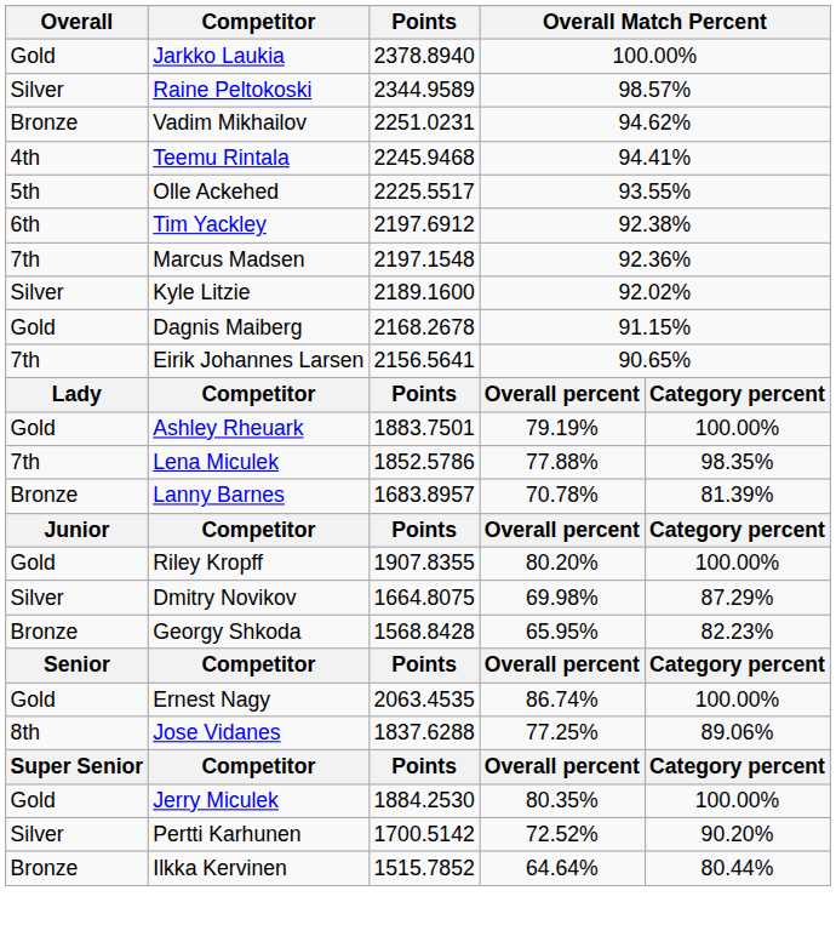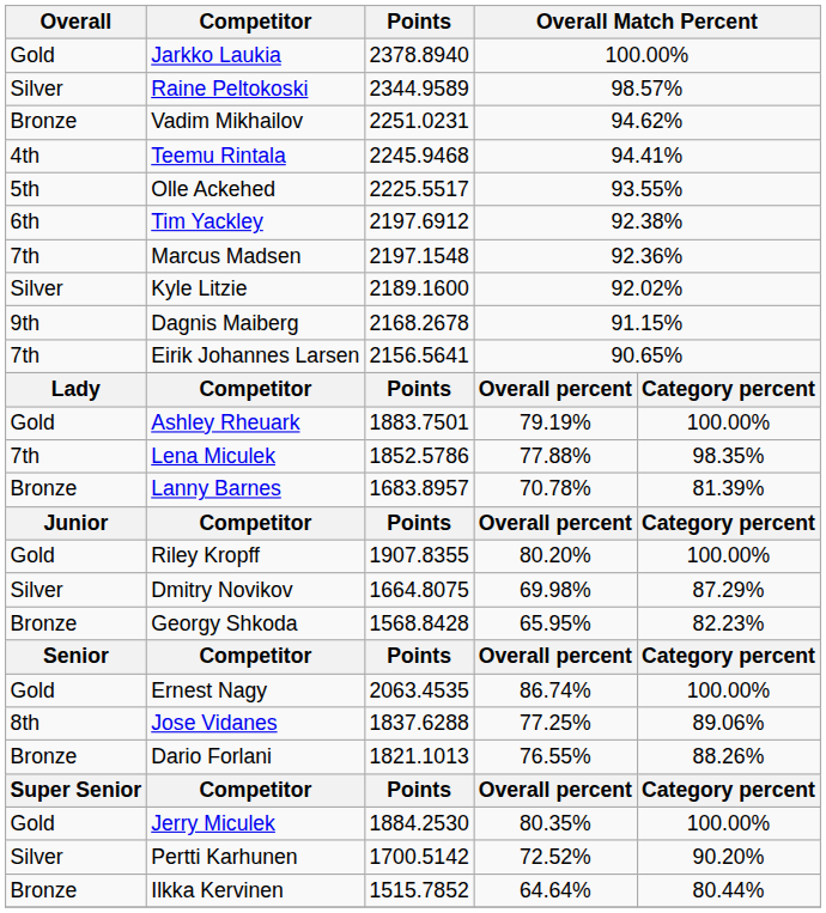 <table class="wikitable" style="text-align: left;">
 <tr>
 <th>Overall</th>
 <th>Competitor</th>
 <th>Points</th>
 <th colspan="2">Overall Match Percent</th>
 </tr>
 <tr>
 <td> Gold</td>
 <td> <a href='#'>Jarkko Laukia</a></td>
 <td>2378.8940</td>
 <td colspan="2" style="text-align: center;">100.00%</td>
 </tr>
 <tr>
 <td> Silver</td>
 <td> <a href='#'>Raine Peltokoski</a></td>
 <td>2344.9589</td>
 <td colspan="2" style="text-align: center;">98.57%</td>
 </tr>
 <tr>
 <td> Bronze</td>
 <td> Vadim Mikhailov</td>
 <td>2251.0231</td>
 <td colspan="2" style="text-align: center;">94.62%</td>
 </tr>
 <tr>
 <td>4th</td>
 <td> <a href='#'>Teemu Rintala</a></td>
 <td>2245.9468</td>
 <td colspan="2" style="text-align: center;">94.41%</td>
 </tr>
 <tr>
 <td>5th</td>
 <td> Olle Ackehed</td>
 <td>2225.5517</td>
 <td colspan="2" style="text-align: center;">93.55%</td>
 </tr>
 <tr>
 <td>6th</td>
 <td> <a href='#'>Tim Yackley</a></td>
 <td>2197.6912</td>
 <td colspan="2" style="text-align: center;">92.38%</td>
 </tr>
 <tr>
 <td>7th</td>
 <td> Marcus Madsen</td>
 <td>2197.1548</td>
 <td colspan="2" style="text-align: center;">92.36%</td>
 </tr>
 <tr>
 <td> Silver</td>
 <td> Kyle Litzie</td>
 <td>2189.1600</td>
 <td colspan="2" style="text-align: center;">92.02%</td>
 </tr>
 <tr>
-<td> Gold</td>
+<td>9th</td>
 <td> Dagnis Maiberg</td>
 <td>2168.2678</td>
 <td colspan="2" style="text-align: center;">91.15%</td>
 </tr>
 <tr>
 <td>7th</td>
 <td> Eirik Johannes Larsen</td>
 <td>2156.5641</td>
 <td colspan="2" style="text-align: center;">90.65%</td>
 </tr>
 <tr>
 <th>Lady</th>
 <th>Competitor</th>
 <th>Points</th>
 <th>Overall percent</th>
 <th>Category percent</th>
 </tr>
 <tr>
 <td> Gold</td>
 <td> <a href='#'>Ashley Rheuark</a></td>
 <td>1883.7501</td>
 <td style="text-align: center;">79.19%</td>
 <td style="text-align: center;">100.00%</td>
 </tr>
 <tr>
 <td>7th</td>
 <td> <a href='#'>Lena Miculek</a></td>
 <td>1852.5786</td>
 <td style="text-align: center;">77.88%</td>
 <td style="text-align: center;">98.35%</td>
 </tr>
 <tr>
 <td> Bronze</td>
 <td> <a href='#'>Lanny Barnes</a></td>
 <td>1683.8957</td>
 <td style="text-align: center;">70.78%</td>
 <td style="text-align: center;">81.39%</td>
 </tr>
 <tr>
 <th>Junior</th>
 <th>Competitor</th>
 <th>Points</th>
 <th>Overall percent</th>
 <th>Category percent</th>
 </tr>
 <tr>
 <td> Gold</td>
 <td> Riley Kropff</td>
 <td>1907.8355</td>
 <td style="text-align: center;">80.20%</td>
 <td style="text-align: center;">100.00%</td>
 </tr>
 <tr>
 <td> Silver</td>
 <td> Dmitry Novikov</td>
 <td>1664.8075</td>
 <td style="text-align: center;">69.98%</td>
 <td style="text-align: center;">87.29%</td>
 </tr>
 <tr>
 <td> Bronze</td>
 <td> Georgy Shkoda</td>
 <td>1568.8428</td>
 <td style="text-align: center;">65.95%</td>
 <td style="text-align: center;">82.23%</td>
 </tr>
 <tr>
 <th>Senior</th>
 <th>Competitor</th>
 <th>Points</th>
 <th>Overall percent</th>
 <th>Category percent</th>
 </tr>
 <tr>
 <td> Gold</td>
 <td> Ernest Nagy</td>
 <td>2063.4535</td>
 <td style="text-align: center;">86.74%</td>
 <td style="text-align: center;">100.00%</td>
 </tr>
 <tr>
 <td>8th</td>
 <td> <a href='#'>Jose Vidanes</a></td>
 <td>1837.6288</td>
 <td style="text-align: center;">77.25%</td>
 <td style="text-align: center;">89.06%</td>
 </tr>
 <tr>
+<td> Bronze</td>
+<td> Dario Forlani</td>
+<td>1821.1013</td>
+<td style="text-align: center;">76.55%</td>
+<td style="text-align: center;">88.26%</td>
+</tr>
+<tr>
 <th>Super Senior</th>
 <th>Competitor</th>
 <th>Points</th>
 <th>Overall percent</th>
 <th>Category percent</th>
 </tr>
 <tr>
 <td> Gold</td>
 <td> <a href='#'>Jerry Miculek</a></td>
 <td>1884.2530</td>
 <td style="text-align: center;">80.35%</td>
 <td style="text-align: center;">100.00%</td>
 </tr>
 <tr>
 <td> Silver</td>
 <td> Pertti Karhunen</td>
 <td>1700.5142</td>
 <td style="text-align: center;">72.52%</td>
 <td style="text-align: center;">90.20%</td>
 </tr>
 <tr>
 <td> Bronze</td>
 <td> Ilkka Kervinen</td>
 <td>1515.7852</td>
 <td style="text-align: center;">64.64%</td>
 <td style="text-align: center;">80.44%</td>
 </tr>
 <tr>
 </tr>
 </table>
